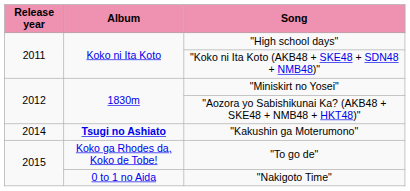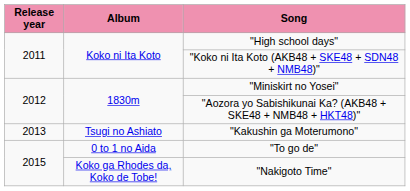 <table class="wikitable" style="text-align:center">
 <tr>
 <th style="background:#ef91b0">Release year</th>
 <th style="background:#ef91b0">Album</th>
 <th style="background:#ef91b0">Song</th>
 </tr>
 <tr>
 <td rowspan="2">2011</td>
 <td rowspan="2"><a href='#'>Koko ni Ita Koto</a></td>
 <td>"High school days"</td>
 </tr>
 <tr>
 <td>"Koko ni Ita Koto (AKB48 + <a href='#'>SKE48</a> + <a href='#'>SDN48</a> + <a href='#'>NMB48</a>)"</td>
 </tr>
 <tr>
 <td rowspan="2">2012</td>
 <td rowspan="2"><a href='#'>1830m</a></td>
 <td>"Miniskirt no Yosei"</td>
 </tr>
 <tr>
 <td>"Aozora yo Sabishikunai Ka? (AKB48 + SKE48 + NMB48 + <a href='#'>HKT48</a>)"</td>
 </tr>
 <tr>
-<td>2014</td>
-<td><strong><a href='#'>Tsugi no Ashiato</a></strong></td>
+<td>2013</td>
+<td><a href='#'>Tsugi no Ashiato</a></td>
 <td>"Kakushin ga Moterumono"</td>
 </tr>
 <tr>
 <td rowspan="2">2015</td>
-<td><a href='#'>Koko ga Rhodes da, Koko de Tobe!</a></td>
+<td><a href='#'>0 to 1 no Aida</a></td>
 <td>"To go de"</td>
 </tr>
 <tr>
-<td><a href='#'>0 to 1 no Aida</a></td>
+<td><a href='#'>Koko ga Rhodes da, Koko de Tobe!</a></td>
 <td>"Nakigoto Time"</td>
 </tr>
 </table>
